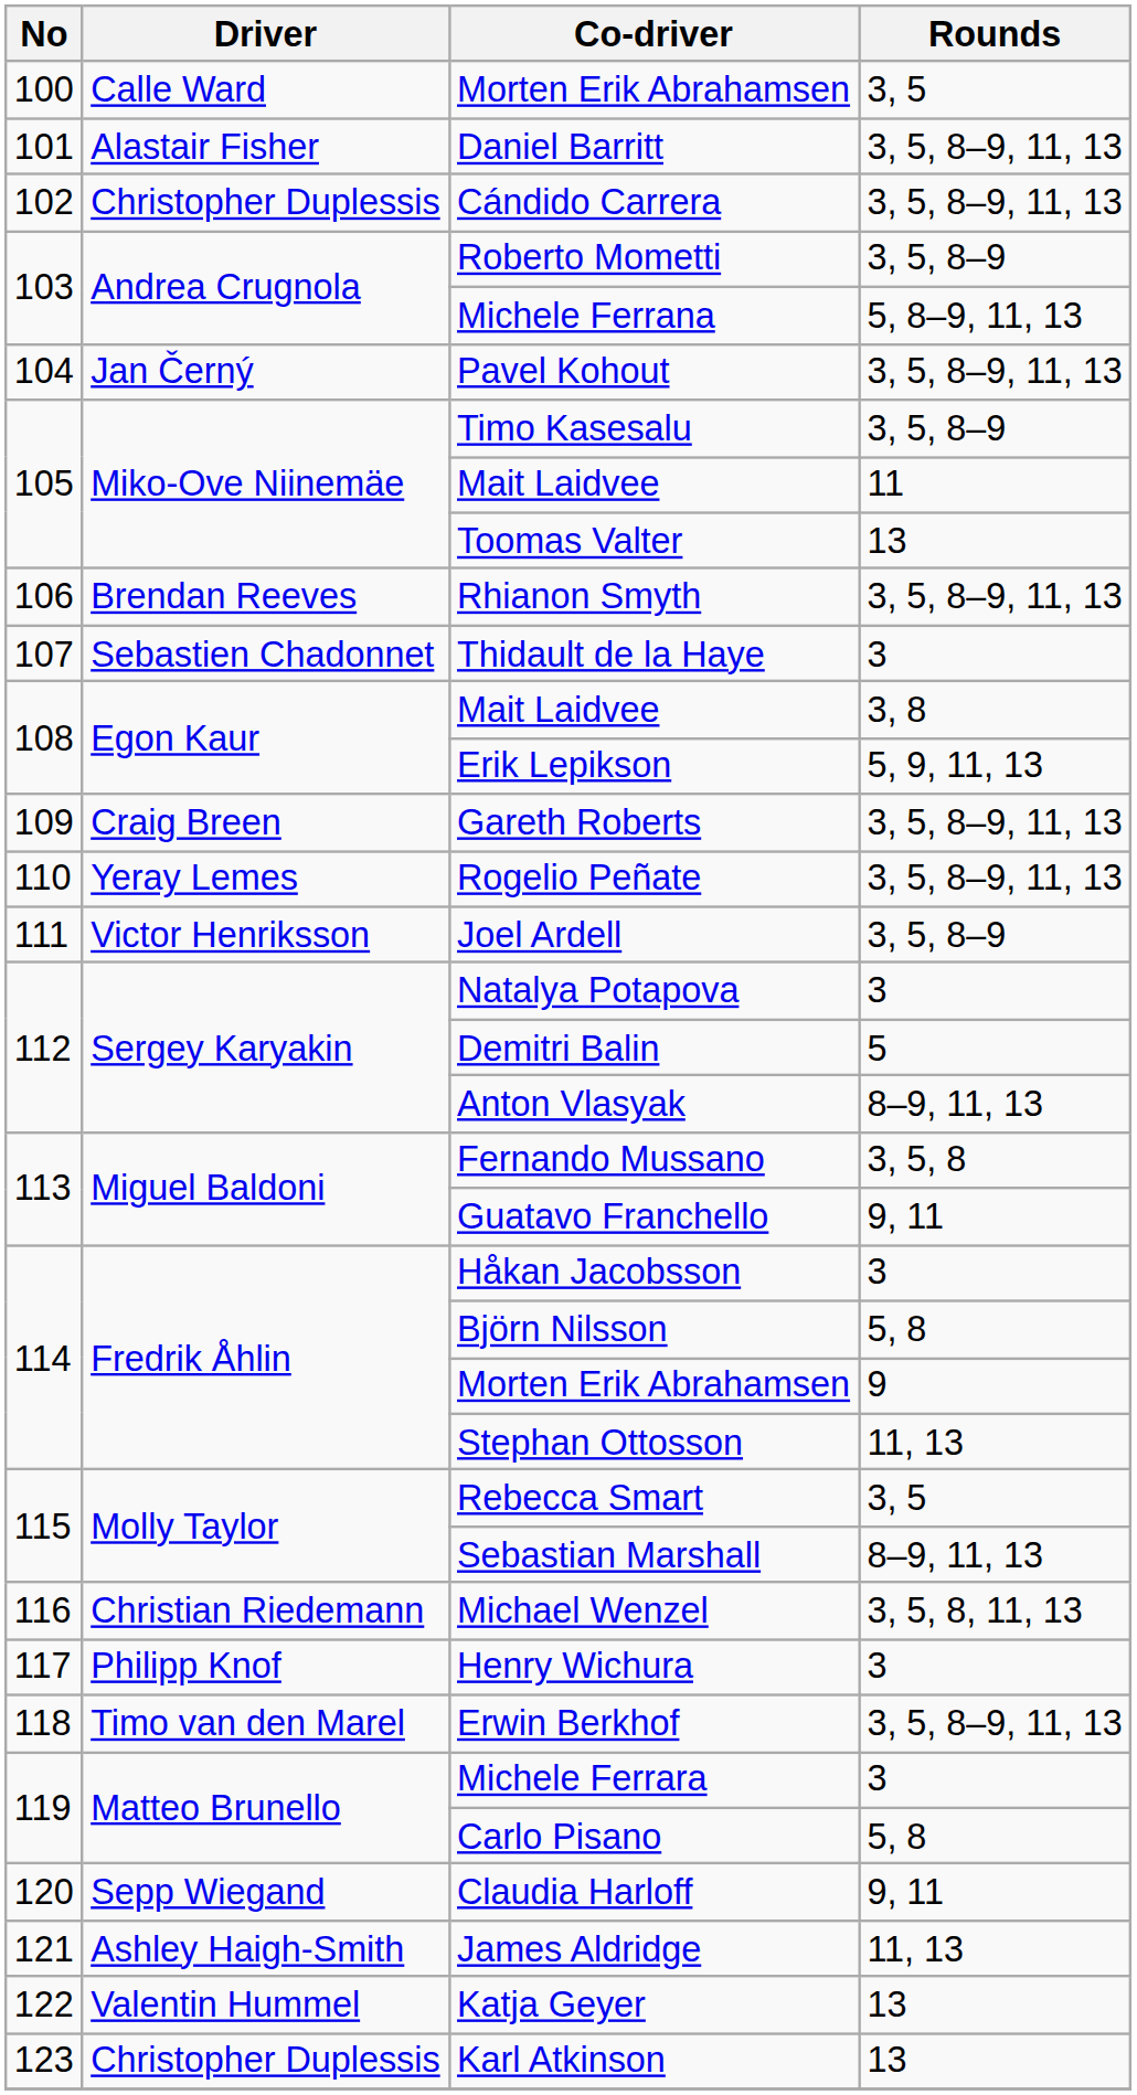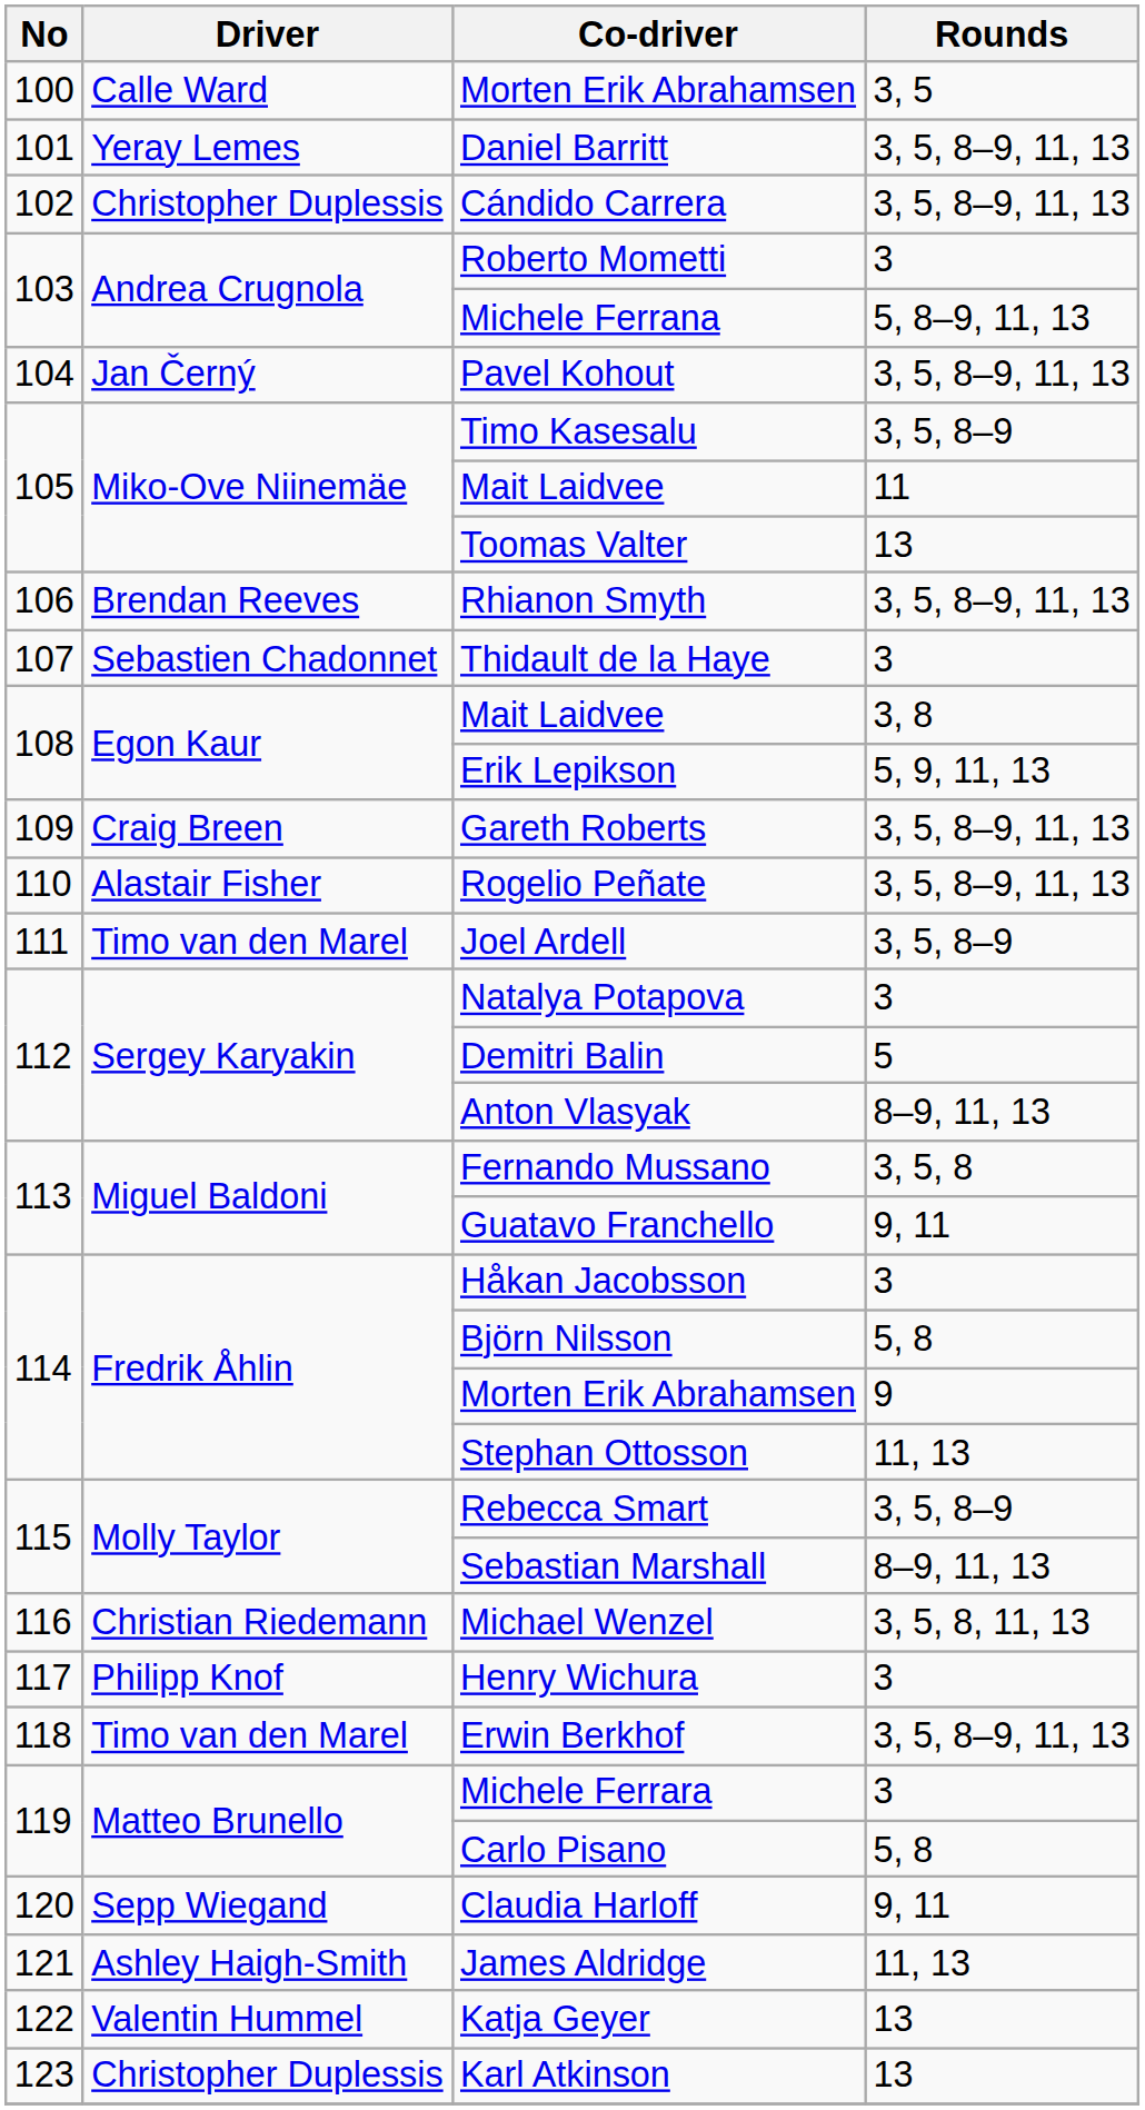 <table class="wikitable" style="font-size: 85%">
 <tr>
 <th>No</th>
 <th>Driver</th>
 <th>Co-driver</th>
 <th>Rounds</th>
 </tr>
 <tr>
 <td>100</td>
 <td> <a href='#'>Calle Ward</a></td>
 <td> <a href='#'>Morten Erik Abrahamsen</a></td>
 <td>3, 5</td>
 </tr>
 <tr>
 <td>101</td>
-<td> <a href='#'>Alastair Fisher</a></td>
+<td> <a href='#'>Yeray Lemes</a></td>
 <td> <a href='#'>Daniel Barritt</a></td>
 <td>3, 5, 8–9, 11, 13</td>
 </tr>
 <tr>
 <td>102</td>
 <td> <a href='#'>Christopher Duplessis</a></td>
 <td> <a href='#'>Cándido Carrera</a></td>
 <td>3, 5, 8–9, 11, 13</td>
 </tr>
 <tr>
 <td rowspan="2">103</td>
 <td rowspan="2"> <a href='#'>Andrea Crugnola</a></td>
 <td> <a href='#'>Roberto Mometti</a></td>
-<td>3, 5, 8–9</td>
+<td>3</td>
 </tr>
 <tr>
 <td> <a href='#'>Michele Ferrana</a></td>
 <td>5, 8–9, 11, 13</td>
 </tr>
 <tr>
 <td>104</td>
 <td> <a href='#'>Jan Černý</a></td>
 <td> <a href='#'>Pavel Kohout</a></td>
 <td>3, 5, 8–9, 11, 13</td>
 </tr>
 <tr>
 <td rowspan="3">105</td>
 <td rowspan="3"> <a href='#'>Miko-Ove Niinemäe</a></td>
 <td> <a href='#'>Timo Kasesalu</a></td>
 <td>3, 5, 8–9</td>
 </tr>
 <tr>
 <td> <a href='#'>Mait Laidvee</a></td>
 <td>11</td>
 </tr>
 <tr>
 <td> <a href='#'>Toomas Valter</a></td>
 <td>13</td>
 </tr>
 <tr>
 <td>106</td>
 <td> <a href='#'>Brendan Reeves</a></td>
 <td> <a href='#'>Rhianon Smyth</a></td>
 <td>3, 5, 8–9, 11, 13</td>
 </tr>
 <tr>
 <td>107</td>
 <td> <a href='#'>Sebastien Chadonnet</a></td>
 <td> <a href='#'>Thidault de la Haye</a></td>
 <td>3</td>
 </tr>
 <tr>
 <td rowspan="2">108</td>
 <td rowspan="2"> <a href='#'>Egon Kaur</a></td>
 <td> <a href='#'>Mait Laidvee</a></td>
 <td>3, 8</td>
 </tr>
 <tr>
 <td> <a href='#'>Erik Lepikson</a></td>
 <td>5, 9, 11, 13</td>
 </tr>
 <tr>
 <td>109</td>
 <td> <a href='#'>Craig Breen</a></td>
 <td> <a href='#'>Gareth Roberts</a></td>
 <td>3, 5, 8–9, 11, 13</td>
 </tr>
 <tr>
 <td>110</td>
-<td> <a href='#'>Yeray Lemes</a></td>
+<td> <a href='#'>Alastair Fisher</a></td>
 <td> <a href='#'>Rogelio Peñate</a></td>
 <td>3, 5, 8–9, 11, 13</td>
 </tr>
 <tr>
 <td>111</td>
-<td> <a href='#'>Victor Henriksson</a></td>
+<td> <a href='#'>Timo van den Marel</a></td>
 <td> <a href='#'>Joel Ardell</a></td>
 <td>3, 5, 8–9</td>
 </tr>
 <tr>
 <td rowspan="3">112</td>
 <td rowspan="3"> <a href='#'>Sergey Karyakin</a></td>
 <td> <a href='#'>Natalya Potapova</a></td>
 <td>3</td>
 </tr>
 <tr>
 <td> <a href='#'>Demitri Balin</a></td>
 <td>5</td>
 </tr>
 <tr>
 <td> <a href='#'>Anton Vlasyak</a></td>
 <td>8–9, 11, 13</td>
 </tr>
 <tr>
 <td rowspan="2">113</td>
 <td rowspan="2"> <a href='#'>Miguel Baldoni</a></td>
 <td> <a href='#'>Fernando Mussano</a></td>
 <td>3, 5, 8</td>
 </tr>
 <tr>
 <td> <a href='#'>Guatavo Franchello</a></td>
 <td>9, 11</td>
 </tr>
 <tr>
 <td rowspan="4">114</td>
 <td rowspan="4"> <a href='#'>Fredrik Åhlin</a></td>
 <td> <a href='#'>Håkan Jacobsson</a></td>
 <td>3</td>
 </tr>
 <tr>
 <td> <a href='#'>Björn Nilsson</a></td>
 <td>5, 8</td>
 </tr>
 <tr>
 <td> <a href='#'>Morten Erik Abrahamsen</a></td>
 <td>9</td>
 </tr>
 <tr>
 <td> <a href='#'>Stephan Ottosson</a></td>
 <td>11, 13</td>
 </tr>
 <tr>
 <td rowspan="2">115</td>
 <td rowspan="2"> <a href='#'>Molly Taylor</a></td>
 <td> <a href='#'>Rebecca Smart</a></td>
-<td>3, 5</td>
+<td>3, 5, 8–9</td>
 </tr>
 <tr>
 <td> <a href='#'>Sebastian Marshall</a></td>
 <td>8–9, 11, 13</td>
 </tr>
 <tr>
 <td>116</td>
 <td> <a href='#'>Christian Riedemann</a></td>
 <td> <a href='#'>Michael Wenzel</a></td>
 <td>3, 5, 8, 11, 13</td>
 </tr>
 <tr>
 <td>117</td>
 <td> <a href='#'>Philipp Knof</a></td>
 <td> <a href='#'>Henry Wichura</a></td>
 <td>3</td>
 </tr>
 <tr>
 <td>118</td>
 <td> <a href='#'>Timo van den Marel</a></td>
 <td> <a href='#'>Erwin Berkhof</a></td>
 <td>3, 5, 8–9, 11, 13</td>
 </tr>
 <tr>
 <td rowspan="2">119</td>
 <td rowspan="2"> <a href='#'>Matteo Brunello</a></td>
 <td> <a href='#'>Michele Ferrara</a></td>
 <td>3</td>
 </tr>
 <tr>
 <td> <a href='#'>Carlo Pisano</a></td>
 <td>5, 8</td>
 </tr>
 <tr>
 <td>120</td>
 <td> <a href='#'>Sepp Wiegand</a></td>
 <td> <a href='#'>Claudia Harloff</a></td>
 <td>9, 11</td>
 </tr>
 <tr>
 <td>121</td>
 <td> <a href='#'>Ashley Haigh-Smith</a></td>
 <td> <a href='#'>James Aldridge</a></td>
 <td>11, 13</td>
 </tr>
 <tr>
 <td>122</td>
 <td> <a href='#'>Valentin Hummel</a></td>
 <td> <a href='#'>Katja Geyer</a></td>
 <td>13</td>
 </tr>
 <tr>
 <td>123</td>
 <td> <a href='#'>Christopher Duplessis</a></td>
 <td> <a href='#'>Karl Atkinson</a></td>
 <td>13</td>
 </tr>
 <tr>
 </tr>
 </table>
